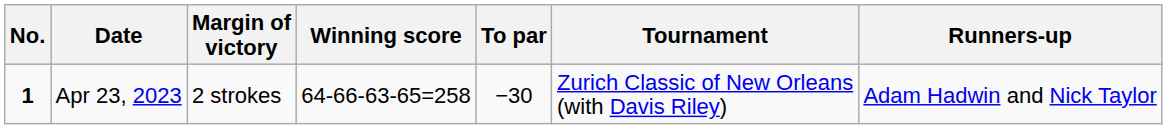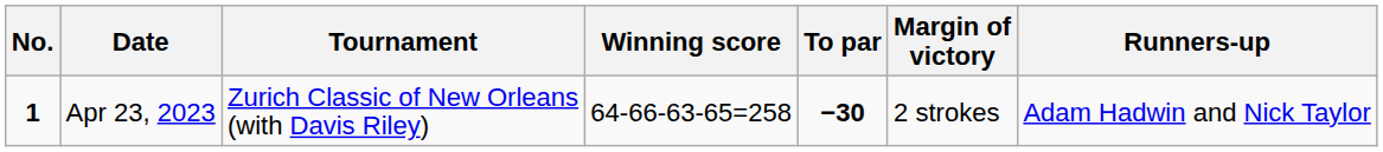 <table class="wikitable" style="font-size:95%;">
 <tr>
 <th>No.</th>
 <th>Date</th>
-<th>Margin of<br>victory</th>
+<th>Tournament</th>
 <th>Winning score</th>
 <th>To par</th>
-<th>Tournament</th>
+<th>Margin of<br>victory</th>
 <th>Runners-up</th>
 </tr>
 <tr>
 <td align=center><strong>1</strong></td>
 <td align=right>Apr 23, <a href='#'>2023</a></td>
+<td><a href='#'>Zurich Classic of New Orleans</a><br>(with  <a href='#'>Davis Riley</a>)</td>
+<td align=right>64-66-63-65=258</td>
+<td align=center><strong>−30</strong></td>
 <td>2 strokes</td>
-<td align=right>64-66-63-65=258</td>
-<td align=center>−30</td>
-<td><a href='#'>Zurich Classic of New Orleans</a><br>(with  <a href='#'>Davis Riley</a>)</td>
 <td> <a href='#'>Adam Hadwin</a> and  <a href='#'>Nick Taylor</a></td>
 </tr>
 </table>
